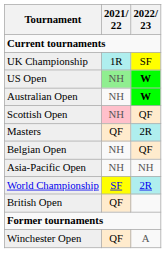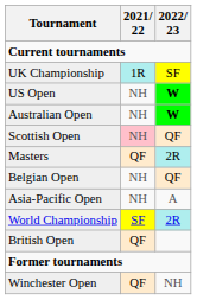 <table class="wikitable" style="font-size:85%;">
 <tr>
 <th>Tournament</th>
 <th>2021/<br>22</th>
 <th>2022/<br>23</th>
 </tr>
 <tr>
 <td colspan="30"><strong>Current tournaments</strong></td>
 </tr>
 <tr>
 <td style="background:#EFEFEF;">UK Championship</td>
 <td align="center" style="background:#afeeee;">1R</td>
 <td align="center" style="background:yellow;">SF</td>
 </tr>
 <tr>
 <td style="background:#EFEFEF;">US Open</td>
-<td align="center" style="background: lightgreen; color:#555555;">NH</td>
+<td align="center" style="color:#555555;">NH</td>
 <td align="center" style="background:#00ff00;"><strong>W</strong></td>
 </tr>
 <tr>
 <td style="background:#EFEFEF;">Australian Open</td>
 <td align="center" style="color:#555555;">NH</td>
 <td align="center" style="background:#00ff00;"><strong>W</strong></td>
 </tr>
 <tr>
 <td style="background:#EFEFEF;">Scottish Open</td>
 <td align="center" style="background: pink; color:#555555;">NH</td>
 <td align="center" style="background:#ffebcd;">QF</td>
 </tr>
 <tr>
 <td style="background:#EFEFEF;">Masters</td>
 <td align="center" style="background:#ffebcd;">QF</td>
 <td align="center" style="background:#afeeee;">2R</td>
 </tr>
 <tr>
 <td style="background:#EFEFEF;">Belgian Open</td>
 <td align="center" style="color:#555555;">NH</td>
 <td align="center" style="background:#ffebcd;">QF</td>
 </tr>
 <tr>
 <td style="background:#EFEFEF;">Asia-Pacific Open</td>
 <td align="center" style="color:#555555;">NH</td>
-<td align="center" style="color:#555555;">NH</td>
+<td align="center" style="color:#555555;">A</td>
 </tr>
 <tr>
 <td style="background:#EFEFEF;"><a href='#'>World Championship</a></td>
 <td align="center" style="background:yellow;"><a href='#'>SF</a></td>
 <td align="center" style="background:#afeeee;"><a href='#'>2R</a></td>
 </tr>
 <tr>
 <td style="background:#EFEFEF;">British Open</td>
 <td align="center" style="background:#ffebcd;">QF</td>
 <td></td>
 </tr>
 <tr>
 <td colspan="30"><strong>Former tournaments</strong></td>
 </tr>
 <tr>
 <td style="background:#EFEFEF;">Winchester Open</td>
 <td align="center" style="background:#ffebcd;">QF</td>
-<td align="center" style="color:#555555;">A</td>
+<td align="center" style="color:#555555;">NH</td>
 </tr>
 </table>
